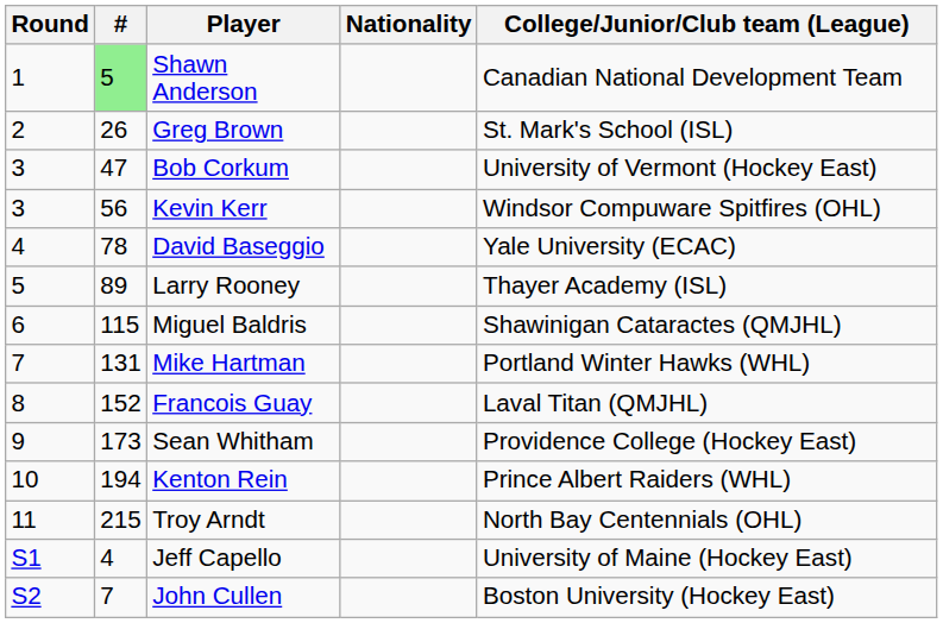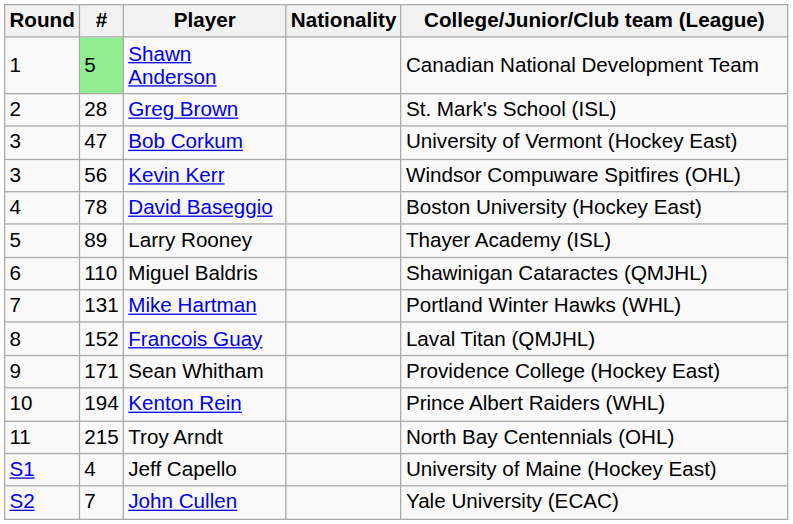 <table class="wikitable">
 <tr align="center">
 <th bgcolor="#DDDDFF" width="4.0%">Round</th>
 <th bgcolor="#DDDDFF" width="4.0%">#</th>
 <th bgcolor="#DDDDFF" width="21.0%">Player</th>
 <th bgcolor="#DDDDFF" width="14.5%">Nationality</th>
 <th bgcolor="#DDDDFF" width="50.0%">College/Junior/Club team (League)</th>
 </tr>
 <tr>
 <td>1</td>
 <td style="background: lightgreen;">5</td>
 <td><a href='#'>Shawn Anderson</a></td>
 <td></td>
 <td>Canadian National Development Team</td>
 </tr>
 <tr>
 <td>2</td>
-<td>26</td>
+<td>28</td>
 <td><a href='#'>Greg Brown</a></td>
 <td></td>
 <td>St. Mark's School (ISL)</td>
 </tr>
 <tr>
 <td>3</td>
 <td>47</td>
 <td><a href='#'>Bob Corkum</a></td>
 <td></td>
 <td>University of Vermont (Hockey East)</td>
 </tr>
 <tr>
 <td>3</td>
 <td>56</td>
 <td><a href='#'>Kevin Kerr</a></td>
 <td></td>
 <td>Windsor Compuware Spitfires (OHL)</td>
 </tr>
 <tr>
 <td>4</td>
 <td>78</td>
 <td><a href='#'>David Baseggio</a></td>
 <td></td>
-<td>Yale University (ECAC)</td>
+<td>Boston University (Hockey East)</td>
 </tr>
 <tr>
 <td>5</td>
 <td>89</td>
 <td>Larry Rooney</td>
 <td></td>
 <td>Thayer Academy (ISL)</td>
 </tr>
 <tr>
 <td>6</td>
-<td>115</td>
+<td>110</td>
 <td>Miguel Baldris</td>
 <td></td>
 <td>Shawinigan Cataractes (QMJHL)</td>
 </tr>
 <tr>
 <td>7</td>
 <td>131</td>
 <td><a href='#'>Mike Hartman</a></td>
 <td></td>
 <td>Portland Winter Hawks (WHL)</td>
 </tr>
 <tr>
 <td>8</td>
 <td>152</td>
 <td><a href='#'>Francois Guay</a></td>
 <td></td>
 <td>Laval Titan (QMJHL)</td>
 </tr>
 <tr>
 <td>9</td>
-<td>173</td>
+<td>171</td>
 <td>Sean Whitham</td>
 <td></td>
 <td>Providence College (Hockey East)</td>
 </tr>
 <tr>
 <td>10</td>
 <td>194</td>
 <td><a href='#'>Kenton Rein</a></td>
 <td></td>
 <td>Prince Albert Raiders (WHL)</td>
 </tr>
 <tr>
 <td>11</td>
 <td>215</td>
 <td>Troy Arndt</td>
 <td></td>
 <td>North Bay Centennials (OHL)</td>
 </tr>
 <tr>
 <td><a href='#'>S1</a></td>
 <td>4</td>
 <td>Jeff Capello</td>
 <td></td>
 <td>University of Maine (Hockey East)</td>
 </tr>
 <tr>
 <td><a href='#'>S2</a></td>
 <td>7</td>
 <td><a href='#'>John Cullen</a></td>
 <td></td>
-<td>Boston University (Hockey East)</td>
+<td>Yale University (ECAC)</td>
 </tr>
 </table>
